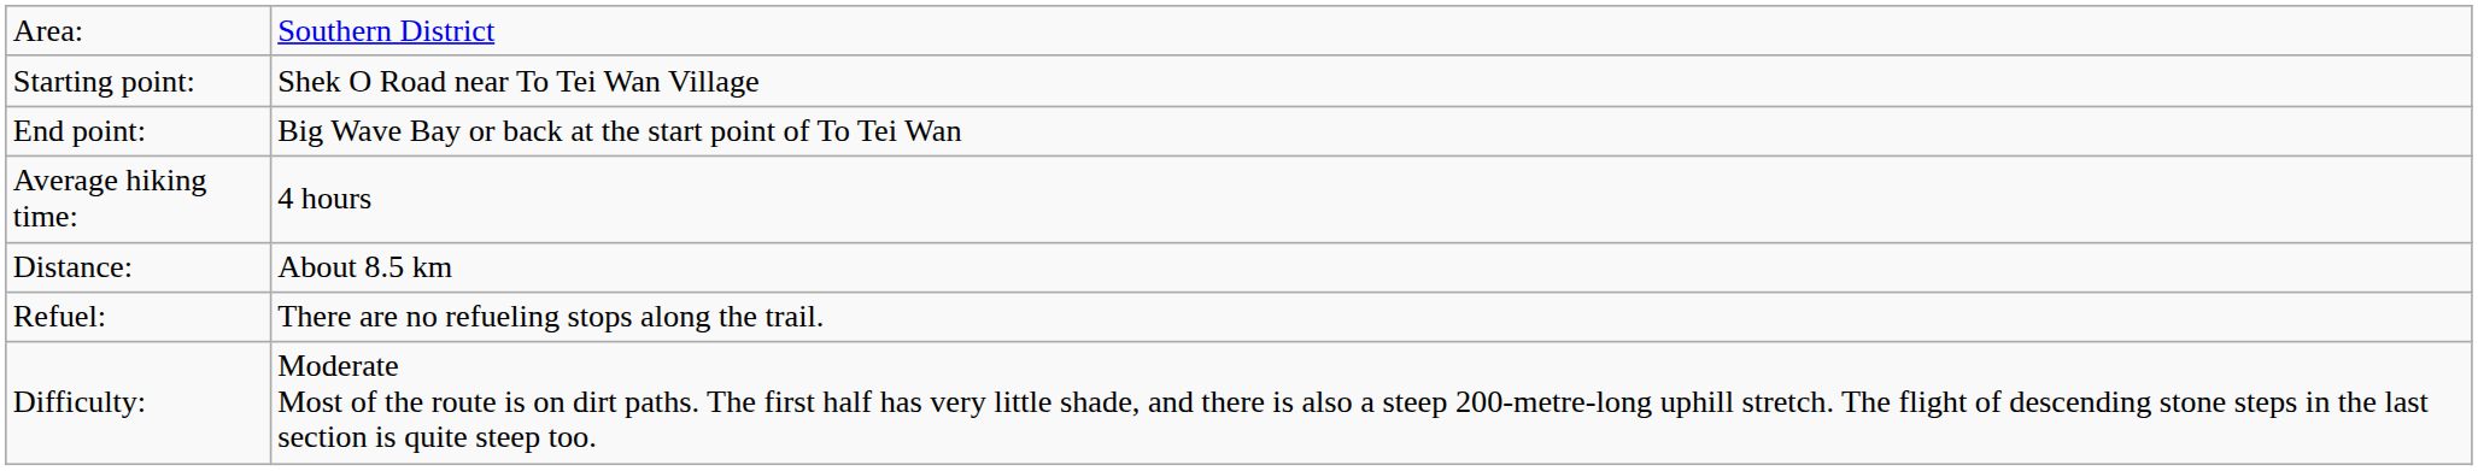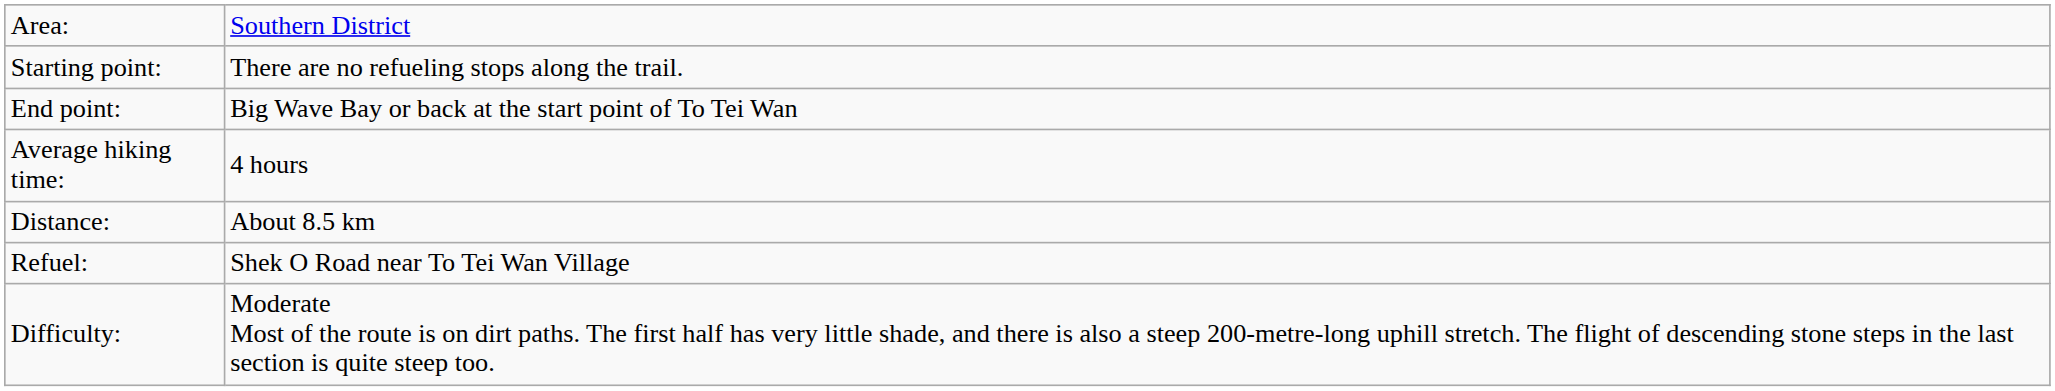 <table class="wikitable">
 <tr>
 <td>Area:</td>
 <td><a href='#'>Southern District</a></td>
 </tr>
 <tr>
 <td>Starting point:</td>
-<td>Shek O Road near To Tei Wan Village</td>
+<td>There are no refueling stops along the trail.</td>
 </tr>
 <tr>
 <td>End point:</td>
 <td>Big Wave Bay or back at the start point of To Tei Wan</td>
 </tr>
 <tr>
 <td>Average hiking time:</td>
 <td>4 hours</td>
 </tr>
 <tr>
 <td>Distance:</td>
 <td>About 8.5 km</td>
 </tr>
 <tr>
 <td>Refuel:</td>
-<td>There are no refueling stops along the trail.</td>
+<td>Shek O Road near To Tei Wan Village</td>
 </tr>
 <tr>
 <td>Difficulty:</td>
 <td>Moderate<br>Most of the route is on dirt paths. The first half has very little shade, and there is also a steep 200-metre-long uphill stretch. The flight of descending stone steps in the last section is quite steep too.</td>
 </tr>
 </table>
